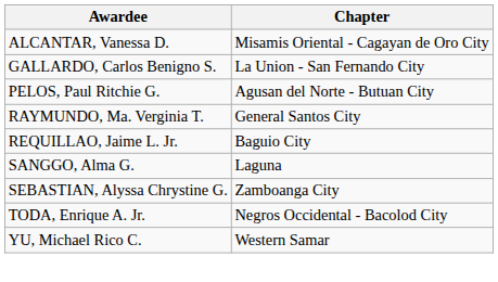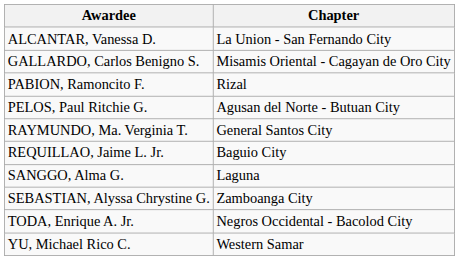 <table class="wikitable">
 <tr>
 <th>Awardee</th>
 <th>Chapter</th>
 </tr>
 <tr>
 <td>ALCANTAR, Vanessa D.</td>
+<td>La Union - San Fernando City</td>
+</tr>
+<tr>
+<td>GALLARDO, Carlos Benigno S.</td>
 <td>Misamis Oriental - Cagayan de Oro City</td>
 </tr>
 <tr>
-<td>GALLARDO, Carlos Benigno S.</td>
-<td>La Union - San Fernando City</td>
+<td>PABION, Ramoncito F.</td>
+<td>Rizal</td>
 </tr>
 <tr>
 <td>PELOS, Paul Ritchie G.</td>
 <td>Agusan del Norte - Butuan City</td>
 </tr>
 <tr>
 <td>RAYMUNDO, Ma. Verginia T.</td>
 <td>General Santos City</td>
 </tr>
 <tr>
 <td>REQUILLAO, Jaime L. Jr.</td>
 <td>Baguio City</td>
 </tr>
 <tr>
 <td>SANGGO, Alma G.</td>
 <td>Laguna</td>
 </tr>
 <tr>
 <td>SEBASTIAN, Alyssa Chrystine G.</td>
 <td>Zamboanga City</td>
 </tr>
 <tr>
 <td>TODA, Enrique A. Jr.</td>
 <td>Negros Occidental - Bacolod City</td>
 </tr>
 <tr>
 <td>YU, Michael Rico C.</td>
 <td>Western Samar</td>
 </tr>
 </table>
